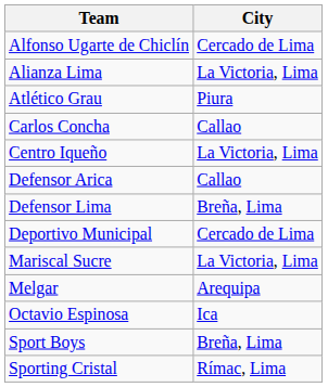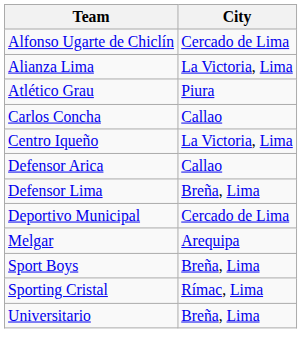 <table class="wikitable sortable">
 <tr>
 <th>Team</th>
 <th>City</th>
 </tr>
 <tr>
 <td><a href='#'>Alfonso Ugarte de Chiclín</a></td>
 <td><a href='#'>Cercado de Lima</a></td>
 </tr>
 <tr>
 <td><a href='#'>Alianza Lima</a></td>
 <td><a href='#'>La Victoria</a>, <a href='#'>Lima</a></td>
 </tr>
 <tr>
 <td><a href='#'>Atlético Grau</a></td>
 <td><a href='#'>Piura</a></td>
 </tr>
 <tr>
 <td><a href='#'>Carlos Concha</a></td>
 <td><a href='#'>Callao</a></td>
 </tr>
 <tr>
 <td><a href='#'>Centro Iqueño</a></td>
 <td><a href='#'>La Victoria</a>, <a href='#'>Lima</a></td>
 </tr>
 <tr>
 <td><a href='#'>Defensor Arica</a></td>
 <td><a href='#'>Callao</a></td>
 </tr>
 <tr>
 <td><a href='#'>Defensor Lima</a></td>
 <td><a href='#'>Breña</a>, <a href='#'>Lima</a></td>
 </tr>
 <tr>
 <td><a href='#'>Deportivo Municipal</a></td>
 <td><a href='#'>Cercado de Lima</a></td>
 </tr>
 <tr>
-<td><a href='#'>Mariscal Sucre</a></td>
-<td><a href='#'>La Victoria</a>, <a href='#'>Lima</a></td>
-</tr>
-<tr>
 <td><a href='#'>Melgar</a></td>
 <td><a href='#'>Arequipa</a></td>
-</tr>
-<tr>
-<td><a href='#'>Octavio Espinosa</a></td>
-<td><a href='#'>Ica</a></td>
 </tr>
 <tr>
 <td><a href='#'>Sport Boys</a></td>
 <td><a href='#'>Breña</a>, <a href='#'>Lima</a></td>
 </tr>
 <tr>
 <td><a href='#'>Sporting Cristal</a></td>
 <td><a href='#'>Rímac</a>, <a href='#'>Lima</a></td>
 </tr>
+<tr>
+<td><a href='#'>Universitario</a></td>
+<td><a href='#'>Breña</a>, <a href='#'>Lima</a></td>
+</tr>
 </table>
